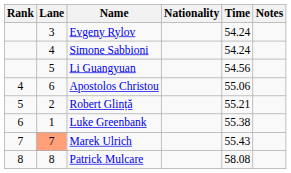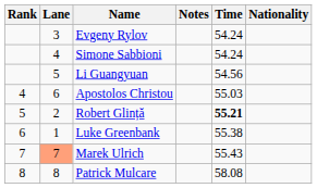 <table class="wikitable sortable" style="text-align:center">
 <tr>
 <th>Rank</th>
 <th>Lane</th>
 <th>Name</th>
+<th>Notes</th>
+<th>Time</th>
 <th>Nationality</th>
-<th>Time</th>
-<th>Notes</th>
 </tr>
 <tr>
 <td></td>
 <td>3</td>
 <td align=left><a href='#'>Evgeny Rylov</a></td>
+<td></td>
+<td>54.24</td>
 <td align=left></td>
-<td>54.24</td>
-<td></td>
 </tr>
 <tr>
 <td></td>
 <td>4</td>
 <td align=left><a href='#'>Simone Sabbioni</a></td>
+<td></td>
+<td>54.24</td>
 <td align=left></td>
-<td>54.24</td>
-<td></td>
 </tr>
 <tr>
 <td></td>
 <td>5</td>
 <td align=left><a href='#'>Li Guangyuan</a></td>
+<td></td>
+<td>54.56</td>
 <td align=left></td>
-<td>54.56</td>
-<td></td>
 </tr>
 <tr>
 <td>4</td>
 <td>6</td>
 <td align=left><a href='#'>Apostolos Christou</a></td>
+<td></td>
+<td>55.03</td>
 <td align=left></td>
-<td>55.06</td>
-<td></td>
 </tr>
 <tr>
 <td>5</td>
 <td>2</td>
 <td align=left><a href='#'>Robert Glință</a></td>
+<td></td>
+<td><strong>55.21</strong></td>
 <td align=left></td>
-<td>55.21</td>
-<td></td>
 </tr>
 <tr>
 <td>6</td>
 <td>1</td>
 <td align=left><a href='#'>Luke Greenbank</a></td>
+<td></td>
+<td>55.38</td>
 <td align=left></td>
-<td>55.38</td>
-<td></td>
 </tr>
 <tr>
 <td>7</td>
 <td style="background: lightsalmon;">7</td>
 <td align=left><a href='#'>Marek Ulrich</a></td>
+<td></td>
+<td>55.43</td>
 <td align=left></td>
-<td>55.43</td>
-<td></td>
 </tr>
 <tr>
 <td>8</td>
 <td>8</td>
 <td align=left><a href='#'>Patrick Mulcare</a></td>
+<td></td>
+<td>58.08</td>
 <td align=left></td>
-<td>58.08</td>
-<td></td>
 </tr>
 </table>
